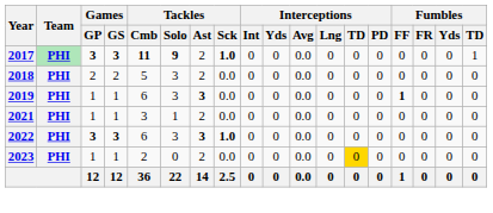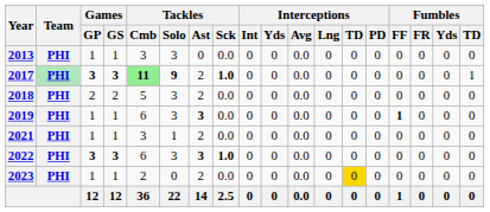 <table class="wikitable" style="text-align:center">
 <tr>
 <th rowspan="2">Year</th>
 <th rowspan="2">Team</th>
 <th colspan="2">Games</th>
 <th colspan="4">Tackles</th>
 <th colspan="6">Interceptions</th>
 <th colspan="4">Fumbles</th>
 </tr>
 <tr>
 <th>GP</th>
 <th>GS</th>
 <th>Cmb</th>
 <th>Solo</th>
 <th>Ast</th>
 <th>Sck</th>
 <th>Int</th>
 <th>Yds</th>
 <th>Avg</th>
 <th>Lng</th>
 <th>TD</th>
 <th>PD</th>
 <th>FF</th>
 <th>FR</th>
 <th>Yds</th>
 <th>TD</th>
 </tr>
 <tr>
+<th><a href='#'>2013</a></th>
+<th><a href='#'>PHI</a></th>
+<td>1</td>
+<td>1</td>
+<td>3</td>
+<td>3</td>
+<td>0</td>
+<td>0.0</td>
+<td>0</td>
+<td>0</td>
+<td>0.0</td>
+<td>0</td>
+<td>0</td>
+<td>0</td>
+<td>0</td>
+<td>0</td>
+<td>0</td>
+<td>0</td>
+</tr>
+<tr>
 <th><a href='#'>2017</a></th>
 <th style="background:#afe6ba; width:3em;"><a href='#'>PHI</a></th>
 <td><strong>3</strong></td>
 <td><strong>3</strong></td>
-<td><strong>11</strong></td>
+<td style="background: lightgreen;"><strong>11</strong></td>
 <td><strong>9</strong></td>
 <td>2</td>
 <td><strong>1.0</strong></td>
 <td>0</td>
 <td>0</td>
 <td>0.0</td>
 <td>0</td>
 <td>0</td>
 <td>0</td>
 <td>0</td>
 <td>0</td>
 <td>0</td>
 <td>1</td>
 </tr>
 <tr>
 <th><a href='#'>2018</a></th>
 <th><a href='#'>PHI</a></th>
 <td>2</td>
 <td>2</td>
 <td>5</td>
 <td>3</td>
 <td>2</td>
 <td>0.0</td>
 <td>0</td>
 <td>0</td>
 <td>0.0</td>
 <td>0</td>
 <td>0</td>
 <td>0</td>
 <td>0</td>
 <td>0</td>
 <td>0</td>
 <td>0</td>
 </tr>
 <tr>
 <th><a href='#'>2019</a></th>
 <th><a href='#'>PHI</a></th>
 <td>1</td>
 <td>1</td>
 <td>6</td>
 <td>3</td>
 <td><strong>3</strong></td>
 <td>0.0</td>
 <td>0</td>
 <td>0</td>
 <td>0.0</td>
 <td>0</td>
 <td>0</td>
 <td>0</td>
 <td><strong>1</strong></td>
 <td>0</td>
 <td>0</td>
 <td>0</td>
 </tr>
 <tr>
 <th><a href='#'>2021</a></th>
 <th><a href='#'>PHI</a></th>
 <td>1</td>
 <td>1</td>
 <td>3</td>
 <td>1</td>
 <td>2</td>
 <td>0.0</td>
 <td>0</td>
 <td>0</td>
 <td>0.0</td>
 <td>0</td>
 <td>0</td>
 <td>0</td>
 <td>0</td>
 <td>0</td>
 <td>0</td>
 <td>0</td>
 </tr>
 <tr>
 <th><a href='#'>2022</a></th>
 <th><a href='#'>PHI</a></th>
 <td><strong>3</strong></td>
 <td><strong>3</strong></td>
 <td>6</td>
 <td>3</td>
 <td><strong>3</strong></td>
 <td><strong>1.0</strong></td>
 <td>0</td>
 <td>0</td>
 <td>0.0</td>
 <td>0</td>
 <td>0</td>
 <td>0</td>
 <td>0</td>
 <td>0</td>
 <td>0</td>
 <td>0</td>
 </tr>
 <tr>
 <th><a href='#'>2023</a></th>
 <th><a href='#'>PHI</a></th>
 <td>1</td>
 <td>1</td>
 <td>2</td>
 <td>0</td>
 <td>2</td>
 <td>0.0</td>
 <td>0</td>
 <td>0</td>
 <td>0.0</td>
 <td>0</td>
 <td style="background: gold;">0</td>
 <td>0</td>
 <td>0</td>
 <td>0</td>
 <td>0</td>
 <td>0</td>
 </tr>
 <tr>
 <th colspan="2"></th>
 <th>12</th>
 <th>12</th>
 <th>36</th>
 <th>22</th>
 <th>14</th>
 <th>2.5</th>
 <th>0</th>
 <th>0</th>
 <th>0.0</th>
 <th>0</th>
 <th>0</th>
 <th>0</th>
 <th>1</th>
 <th>0</th>
 <th>0</th>
 <th>0</th>
 </tr>
 </table>
